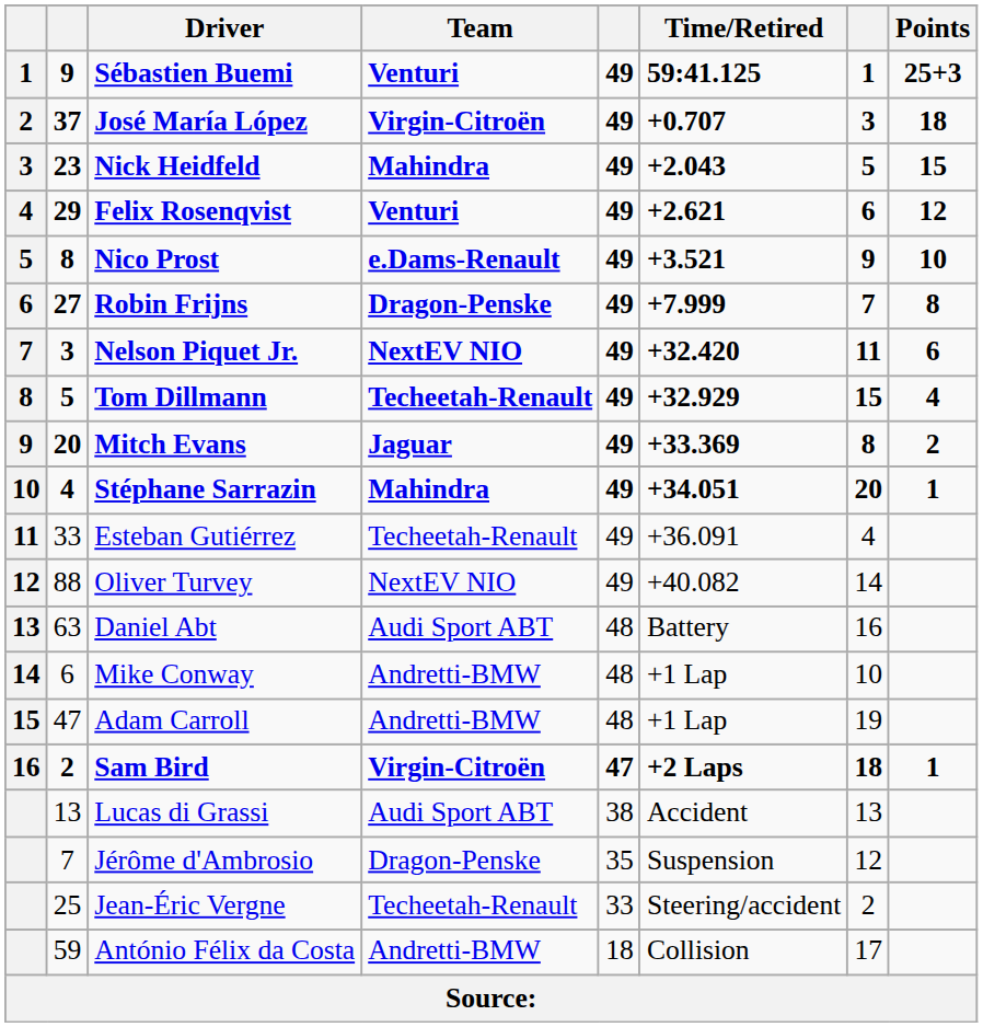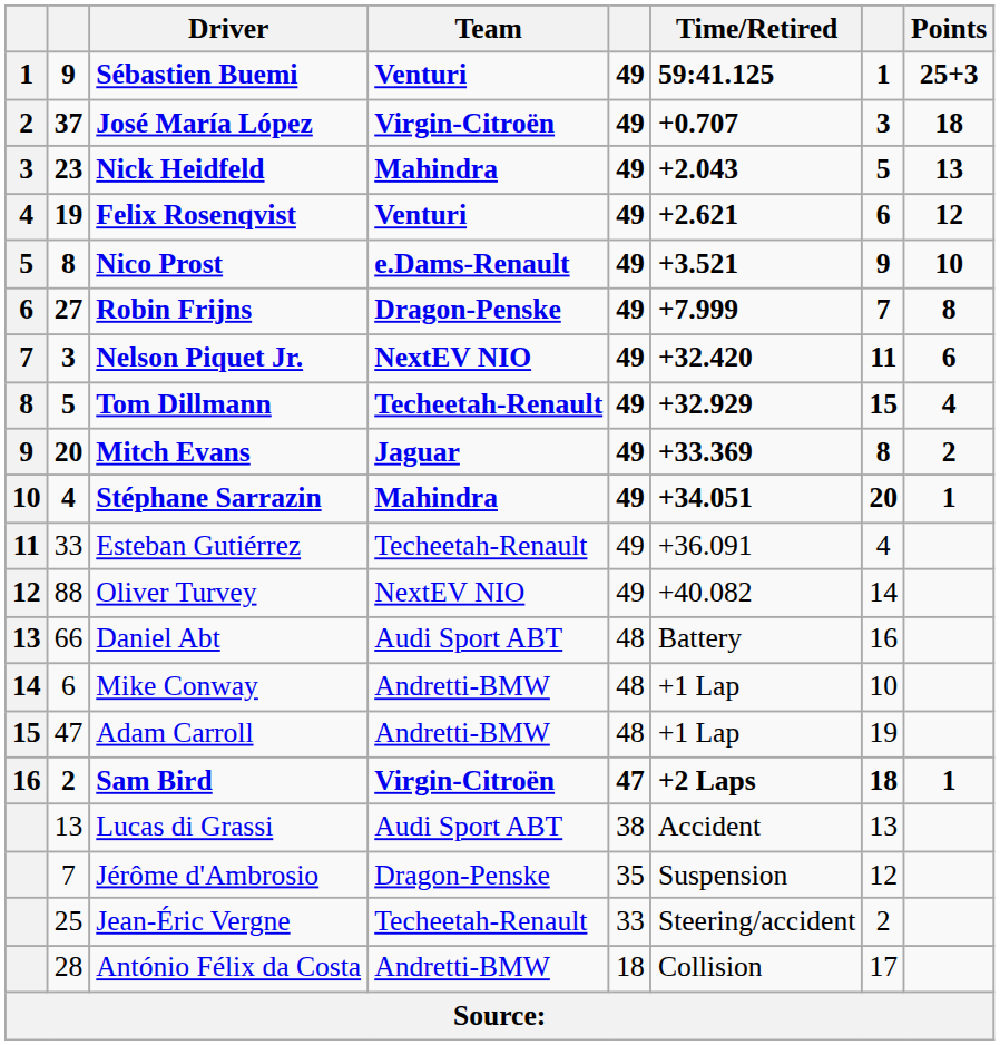 <table class="wikitable sortable" style="font-size: 85%">
 <tr>
 <th scope="col"></th>
 <th scope="col"></th>
 <th scope="col">Driver</th>
 <th scope="col">Team</th>
 <th scope="col"></th>
 <th scope="col" class="unsortable">Time/Retired</th>
 <th scope="col"></th>
 <th scope="col">Points</th>
 </tr>
 <tr style="font-weight:bold">
 <th scope="row">1</th>
 <td align="center">9</td>
 <td data-sort-value="BUE"> <a href='#'>Sébastien Buemi</a></td>
 <td><a href='#'>Venturi</a></td>
 <td align="center">49</td>
 <td>59:41.125</td>
 <td align="center">1</td>
 <td align="center">25+3</td>
 </tr>
 <tr style="font-weight:bold">
 <th scope="row">2</th>
 <td align="center">37</td>
 <td data-sort-value="LOP"> <a href='#'>José María López</a></td>
 <td><a href='#'>Virgin-Citroën</a></td>
 <td align="center">49</td>
 <td>+0.707</td>
 <td align="center">3</td>
 <td align="center">18</td>
 </tr>
 <tr style="font-weight:bold">
 <th scope="row">3</th>
 <td align="center">23</td>
 <td data-sort-value="HEI"> <a href='#'>Nick Heidfeld</a></td>
 <td><a href='#'>Mahindra</a></td>
 <td align="center">49</td>
 <td>+2.043</td>
 <td align="center">5</td>
-<td align="center">15</td>
+<td align="center">13</td>
 </tr>
 <tr style="font-weight:bold">
 <th scope="row">4</th>
-<td align="center">29</td>
+<td align="center">19</td>
 <td data-sort-value="ROS"> <a href='#'>Felix Rosenqvist</a></td>
 <td><a href='#'>Venturi</a></td>
 <td align="center">49</td>
 <td>+2.621</td>
 <td align="center">6</td>
 <td align="center">12</td>
 </tr>
 <tr style="font-weight:bold">
 <th scope="row">5</th>
 <td align="center">8</td>
 <td data-sort-value="PRO"> <a href='#'>Nico Prost</a></td>
 <td><a href='#'>e.Dams-Renault</a></td>
 <td align="center">49</td>
 <td>+3.521</td>
 <td align="center">9</td>
 <td align="center">10</td>
 </tr>
 <tr style="font-weight:bold">
 <th scope="row">6</th>
 <td align="center">27</td>
 <td data-sort-value="FRI"> <a href='#'>Robin Frijns</a></td>
 <td><a href='#'>Dragon-Penske</a></td>
 <td align="center">49</td>
 <td>+7.999</td>
 <td align="center">7</td>
 <td align="center">8</td>
 </tr>
 <tr style="font-weight:bold">
 <th scope="row">7</th>
 <td align="center">3</td>
 <td data-sort-value="PIQ"> <a href='#'>Nelson Piquet Jr.</a></td>
 <td><a href='#'>NextEV NIO</a></td>
 <td align="center">49</td>
 <td>+32.420</td>
 <td align="center">11</td>
 <td align="center">6</td>
 </tr>
 <tr style="font-weight:bold">
 <th scope="row">8</th>
 <td align="center">5</td>
 <td data-sort-value="DIL"> <a href='#'>Tom Dillmann</a></td>
 <td><a href='#'>Techeetah-Renault</a></td>
 <td align="center">49</td>
 <td>+32.929</td>
 <td align="center">15</td>
 <td align="center">4</td>
 </tr>
 <tr style="font-weight:bold">
 <th scope="row">9</th>
 <td align="center">20</td>
 <td data-sort-value="EVA"> <a href='#'>Mitch Evans</a></td>
 <td><a href='#'>Jaguar</a></td>
 <td align="center">49</td>
 <td>+33.369</td>
 <td align="center">8</td>
 <td align="center">2</td>
 </tr>
 <tr style="font-weight:bold">
 <th scope="row">10</th>
 <td align="center">4</td>
 <td data-sort-value="SAR"> <a href='#'>Stéphane Sarrazin</a></td>
 <td><a href='#'>Mahindra</a></td>
 <td align="center">49</td>
 <td>+34.051</td>
 <td align="center">20</td>
 <td align="center">1</td>
 </tr>
 <tr>
 <th scope="row">11</th>
 <td align="center">33</td>
 <td data-sort-value="GUT"> <a href='#'>Esteban Gutiérrez</a></td>
 <td><a href='#'>Techeetah-Renault</a></td>
 <td align="center">49</td>
 <td>+36.091</td>
 <td align="center">4</td>
 <td></td>
 </tr>
 <tr>
 <th scope="row">12</th>
 <td align="center">88</td>
 <td data-sort-value="TUR"> <a href='#'>Oliver Turvey</a></td>
 <td><a href='#'>NextEV NIO</a></td>
 <td align="center">49</td>
 <td>+40.082</td>
 <td align="center">14</td>
 <td></td>
 </tr>
 <tr>
 <th scope="row">13</th>
-<td align="center">63</td>
+<td align="center">66</td>
 <td data-sort-value="ABT"> <a href='#'>Daniel Abt</a></td>
 <td><a href='#'>Audi Sport ABT</a></td>
 <td align="center">48</td>
 <td>Battery</td>
 <td align="center">16</td>
 <td></td>
 </tr>
 <tr>
 <th scope="row">14</th>
 <td align="center">6</td>
 <td data-sort-value="CON"> <a href='#'>Mike Conway</a></td>
 <td><a href='#'>Andretti-BMW</a></td>
 <td align="center">48</td>
 <td>+1 Lap</td>
 <td align="center">10</td>
 <td></td>
 </tr>
 <tr>
 <th scope="row">15</th>
 <td align="center">47</td>
 <td data-sort-value="CAR"> <a href='#'>Adam Carroll</a></td>
 <td><a href='#'>Andretti-BMW</a></td>
 <td align="center">48</td>
 <td>+1 Lap</td>
 <td align="center">19</td>
 <td></td>
 </tr>
 <tr style="font-weight:bold">
 <th scope="row">16</th>
 <td align="center">2</td>
 <td data-sort-value="BIR"> <a href='#'>Sam Bird</a></td>
 <td><a href='#'>Virgin-Citroën</a></td>
 <td align="center">47</td>
 <td>+2 Laps</td>
 <td align="center">18</td>
 <td align="center">1</td>
 </tr>
 <tr>
 <th scope="row" data-sort-value="17"></th>
 <td align="center">13</td>
 <td data-sort-value="DIG"> <a href='#'>Lucas di Grassi</a></td>
 <td><a href='#'>Audi Sport ABT</a></td>
 <td align="center">38</td>
 <td>Accident</td>
 <td align="center">13</td>
 <td></td>
 </tr>
 <tr>
 <th scope="row" data-sort-value="18"></th>
 <td align="center">7</td>
 <td data-sort-value="DAM"> <a href='#'>Jérôme d'Ambrosio</a></td>
 <td><a href='#'>Dragon-Penske</a></td>
 <td align="center">35</td>
 <td>Suspension</td>
 <td align="center">12</td>
 <td></td>
 </tr>
 <tr>
 <th scope="row" data-sort-value="19"></th>
 <td align="center">25</td>
 <td data-sort-value="VER"> <a href='#'>Jean-Éric Vergne</a></td>
 <td><a href='#'>Techeetah-Renault</a></td>
 <td align="center">33</td>
 <td>Steering/accident</td>
 <td align="center">2</td>
 <td></td>
 </tr>
 <tr>
 <th scope="row" data-sort-value="20"></th>
-<td align="center">59</td>
+<td align="center">28</td>
 <td data-sort-value="FDC"> <a href='#'>António Félix da Costa</a></td>
 <td><a href='#'>Andretti-BMW</a></td>
 <td align="center">18</td>
 <td>Collision</td>
 <td align="center">17</td>
 <td></td>
 </tr>
 <tr>
 <th colspan="8">Source:</th>
 </tr>
 <tr>
 </tr>
 </table>
